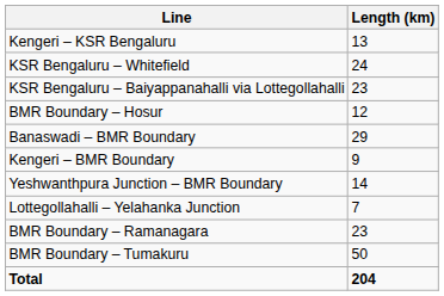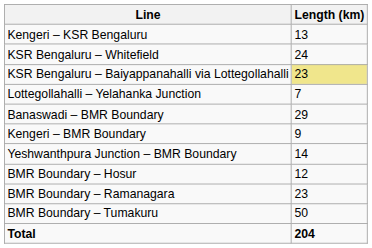 <table class="wikitable" style="font-size:small;">
 <tr>
 <th>Line</th>
 <th>Length (km)</th>
 </tr>
 <tr>
 <td>Kengeri – KSR Bengaluru</td>
 <td>13</td>
 </tr>
 <tr>
 <td>KSR Bengaluru – Whitefield</td>
 <td>24</td>
 </tr>
 <tr>
 <td>KSR Bengaluru – Baiyappanahalli via Lottegollahalli</td>
-<td>23</td>
+<td style="background: khaki;">23</td>
 </tr>
 <tr>
-<td>BMR Boundary – Hosur</td>
-<td>12</td>
+<td>Lottegollahalli – Yelahanka Junction</td>
+<td>7</td>
 </tr>
 <tr>
 <td>Banaswadi – BMR Boundary</td>
 <td>29</td>
 </tr>
 <tr>
 <td>Kengeri – BMR Boundary</td>
 <td>9</td>
 </tr>
 <tr>
 <td>Yeshwanthpura Junction – BMR Boundary</td>
 <td>14</td>
 </tr>
 <tr>
-<td>Lottegollahalli – Yelahanka Junction</td>
-<td>7</td>
+<td>BMR Boundary – Hosur</td>
+<td>12</td>
 </tr>
 <tr>
 <td>BMR Boundary – Ramanagara</td>
 <td>23</td>
 </tr>
 <tr>
 <td>BMR Boundary – Tumakuru</td>
 <td>50</td>
 </tr>
 <tr>
 <td><strong>Total</strong></td>
 <td><strong>204</strong></td>
 </tr>
 </table>
